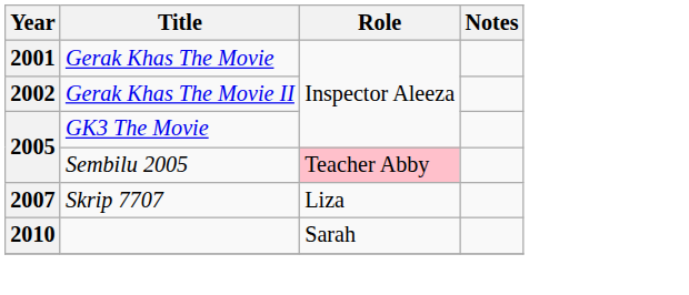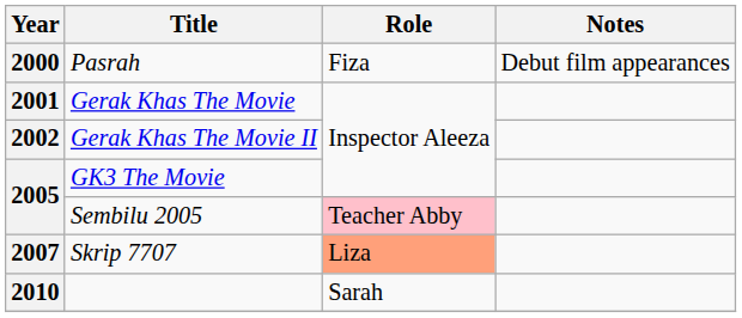 <table class="wikitable">
 <tr>
 <th>Year</th>
 <th>Title</th>
 <th>Role</th>
 <th>Notes</th>
+</tr>
+<tr>
+<th>2000</th>
+<td><em>Pasrah</em></td>
+<td>Fiza</td>
+<td>Debut film appearances</td>
 </tr>
 <tr>
 <th>2001</th>
 <td><em><a href='#'>Gerak Khas The Movie</a></em></td>
 <td rowspan="3">Inspector Aleeza</td>
 <td></td>
 </tr>
 <tr>
 <th>2002</th>
 <td><em><a href='#'>Gerak Khas The Movie II</a></em></td>
 <td></td>
 </tr>
 <tr>
 <th rowspan="2">2005</th>
 <td><em><a href='#'>GK3 The Movie</a></em></td>
 <td></td>
 </tr>
 <tr>
 <td><em>Sembilu 2005</em></td>
 <td style="background: pink;">Teacher Abby</td>
 <td></td>
 </tr>
 <tr>
 <th>2007</th>
 <td><em>Skrip 7707</em></td>
-<td>Liza</td>
+<td style="background: lightsalmon;">Liza</td>
 <td></td>
 </tr>
 <tr>
 <th>2010</th>
 <td><em></em></td>
 <td>Sarah</td>
 <td></td>
 </tr>
 <tr>
 </tr>
 </table>
